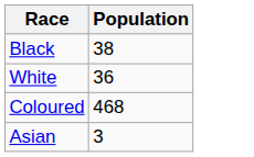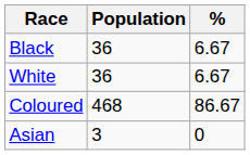 <table class="wikitable">
 <tr>
 <th>Race</th>
 <th>Population</th>
+<th>%</th>
 </tr>
 <tr>
 <td><a href='#'>Black</a></td>
-<td>38</td>
+<td>36</td>
+<td>6.67</td>
 </tr>
 <tr>
 <td><a href='#'>White</a></td>
 <td>36</td>
+<td>6.67</td>
 </tr>
 <tr>
 <td><a href='#'>Coloured</a></td>
 <td>468</td>
+<td>86.67</td>
 </tr>
 <tr>
 <td><a href='#'>Asian</a></td>
 <td>3</td>
+<td>0</td>
 </tr>
 </table>
